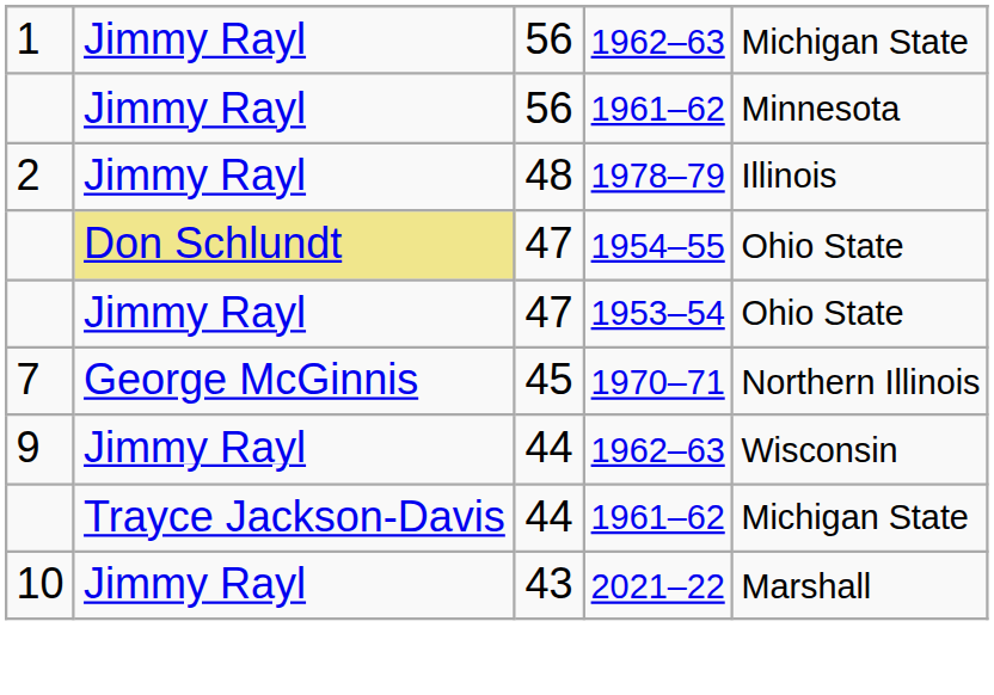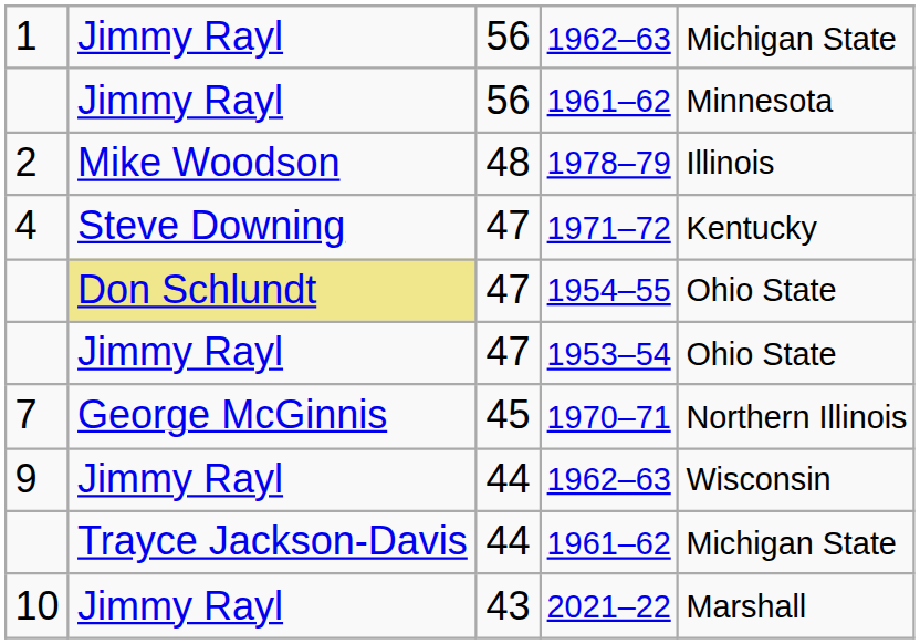 <table class="wikitable">
 <tr>
 </tr>
 <tr>
 <td>1</td>
 <td><a href='#'>Jimmy Rayl</a></td>
 <td>56</td>
 <td style="font-size:80%;"><a href='#'>1962–63</a></td>
 <td style="font-size:80%;">Michigan State</td>
 </tr>
 <tr>
 <td></td>
 <td><a href='#'>Jimmy Rayl</a></td>
 <td>56</td>
 <td style="font-size:80%;"><a href='#'>1961–62</a></td>
 <td style="font-size:80%;">Minnesota</td>
 </tr>
 <tr>
 <td>2</td>
-<td><a href='#'>Jimmy Rayl</a></td>
+<td><a href='#'>Mike Woodson</a></td>
 <td>48</td>
 <td style="font-size:80%;"><a href='#'>1978–79</a></td>
 <td style="font-size:80%;">Illinois</td>
+</tr>
+<tr>
+<td>4</td>
+<td><a href='#'>Steve Downing</a></td>
+<td>47</td>
+<td style="font-size:80%;"><a href='#'>1971–72</a></td>
+<td style="font-size:80%;">Kentucky</td>
 </tr>
 <tr>
 <td></td>
 <td style="background: khaki;"><a href='#'>Don Schlundt</a></td>
 <td>47</td>
 <td style="font-size:80%;"><a href='#'>1954–55</a></td>
 <td style="font-size:80%;">Ohio State</td>
 </tr>
 <tr>
 <td></td>
 <td><a href='#'>Jimmy Rayl</a></td>
 <td>47</td>
 <td style="font-size:80%;"><a href='#'>1953–54</a></td>
 <td style="font-size:80%;">Ohio State</td>
 </tr>
 <tr>
 <td>7</td>
 <td><a href='#'>George McGinnis</a></td>
 <td>45</td>
 <td style="font-size:80%;"><a href='#'>1970–71</a></td>
 <td style="font-size:80%;">Northern Illinois</td>
 </tr>
 <tr>
 <td>9</td>
 <td><a href='#'>Jimmy Rayl</a></td>
 <td>44</td>
 <td style="font-size:80%;"><a href='#'>1962–63</a></td>
 <td style="font-size:80%;">Wisconsin</td>
 </tr>
 <tr>
 <td></td>
 <td><a href='#'>Trayce Jackson-Davis</a></td>
 <td>44</td>
 <td style="font-size:80%;"><a href='#'>1961–62</a></td>
 <td style="font-size:80%;">Michigan State</td>
 </tr>
 <tr>
 <td>10</td>
 <td><a href='#'>Jimmy Rayl</a></td>
 <td>43</td>
 <td style="font-size:80%;"><a href='#'>2021–22</a></td>
 <td style="font-size:80%;">Marshall</td>
 </tr>
 </table>
